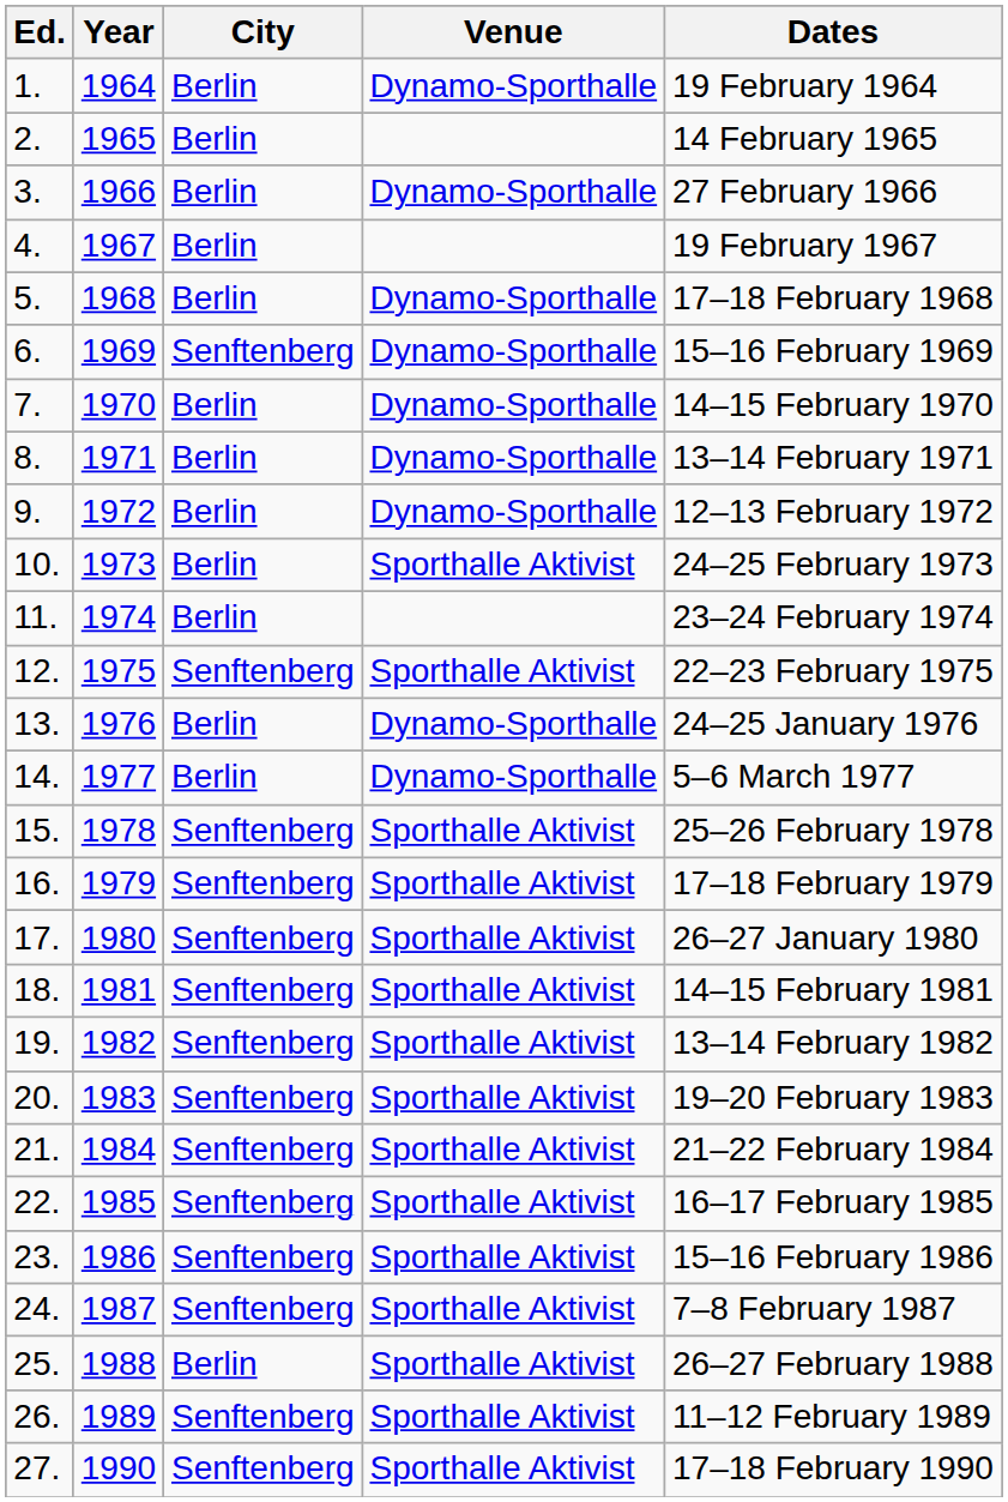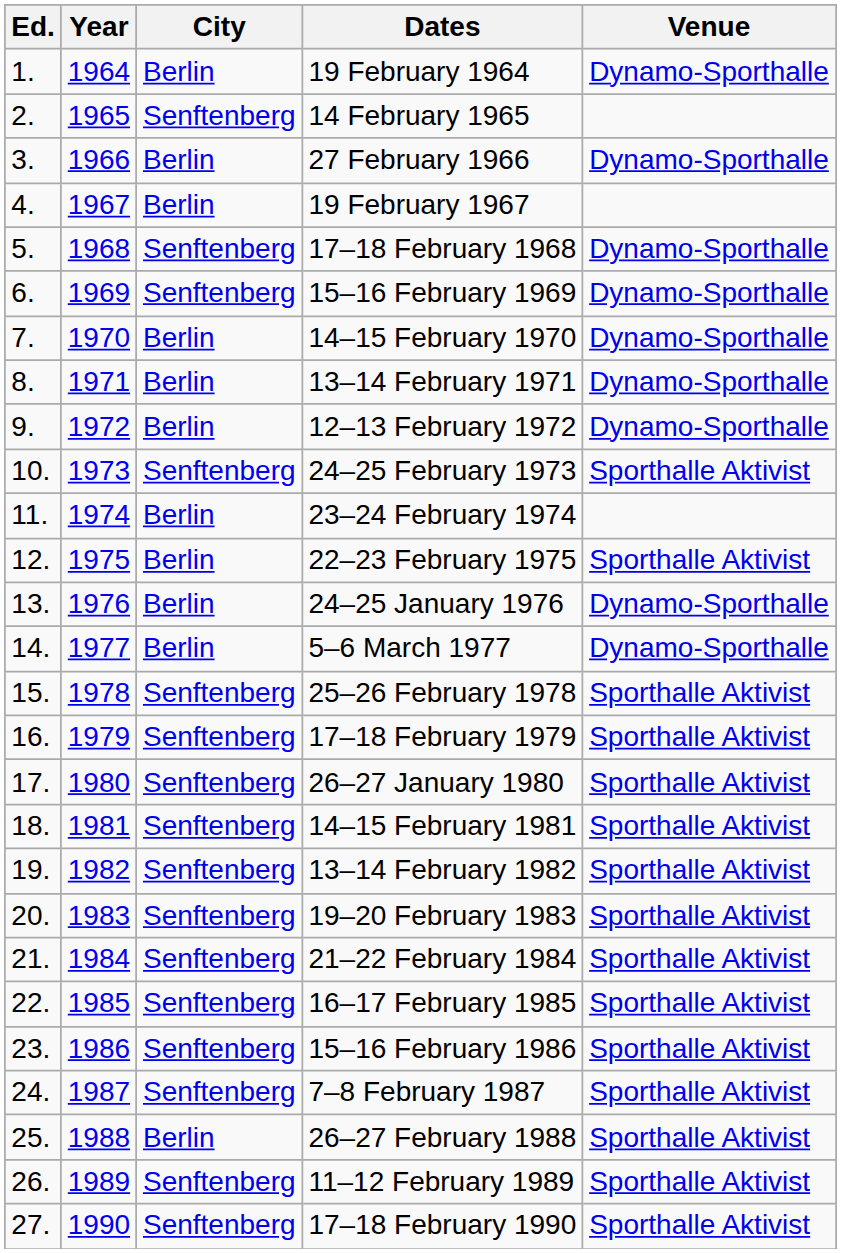 <table class="wikitable">
 <tr>
 <th>Ed.</th>
 <th>Year</th>
 <th>City</th>
+<th>Dates</th>
 <th>Venue</th>
-<th>Dates</th>
 </tr>
 <tr>
 <td>1.</td>
 <td><a href='#'>1964</a></td>
 <td><a href='#'>Berlin</a></td>
+<td>19 February 1964</td>
 <td><a href='#'>Dynamo-Sporthalle</a></td>
-<td>19 February 1964</td>
 </tr>
 <tr>
 <td>2.</td>
 <td><a href='#'>1965</a></td>
-<td><a href='#'>Berlin</a></td>
+<td><a href='#'>Senftenberg</a></td>
+<td>14 February 1965</td>
 <td></td>
-<td>14 February 1965</td>
 </tr>
 <tr>
 <td>3.</td>
 <td><a href='#'>1966</a></td>
 <td><a href='#'>Berlin</a></td>
+<td>27 February 1966</td>
 <td><a href='#'>Dynamo-Sporthalle</a></td>
-<td>27 February 1966</td>
 </tr>
 <tr>
 <td>4.</td>
 <td><a href='#'>1967</a></td>
 <td><a href='#'>Berlin</a></td>
+<td>19 February 1967</td>
 <td></td>
-<td>19 February 1967</td>
 </tr>
 <tr>
 <td>5.</td>
 <td><a href='#'>1968</a></td>
-<td><a href='#'>Berlin</a></td>
+<td><a href='#'>Senftenberg</a></td>
+<td>17–18 February 1968</td>
 <td><a href='#'>Dynamo-Sporthalle</a></td>
-<td>17–18 February 1968</td>
 </tr>
 <tr>
 <td>6.</td>
 <td><a href='#'>1969</a></td>
 <td><a href='#'>Senftenberg</a></td>
+<td>15–16 February 1969</td>
 <td><a href='#'>Dynamo-Sporthalle</a></td>
-<td>15–16 February 1969</td>
 </tr>
 <tr>
 <td>7.</td>
 <td><a href='#'>1970</a></td>
 <td><a href='#'>Berlin</a></td>
+<td>14–15 February 1970</td>
 <td><a href='#'>Dynamo-Sporthalle</a></td>
-<td>14–15 February 1970</td>
 </tr>
 <tr>
 <td>8.</td>
 <td><a href='#'>1971</a></td>
 <td><a href='#'>Berlin</a></td>
+<td>13–14 February 1971</td>
 <td><a href='#'>Dynamo-Sporthalle</a></td>
-<td>13–14 February 1971</td>
 </tr>
 <tr>
 <td>9.</td>
 <td><a href='#'>1972</a></td>
 <td><a href='#'>Berlin</a></td>
+<td>12–13 February 1972</td>
 <td><a href='#'>Dynamo-Sporthalle</a></td>
-<td>12–13 February 1972</td>
 </tr>
 <tr>
 <td>10.</td>
 <td><a href='#'>1973</a></td>
-<td><a href='#'>Berlin</a></td>
+<td><a href='#'>Senftenberg</a></td>
+<td>24–25 February 1973</td>
 <td><a href='#'>Sporthalle Aktivist</a></td>
-<td>24–25 February 1973</td>
 </tr>
 <tr>
 <td>11.</td>
 <td><a href='#'>1974</a></td>
 <td><a href='#'>Berlin</a></td>
+<td>23–24 February 1974</td>
 <td></td>
-<td>23–24 February 1974</td>
 </tr>
 <tr>
 <td>12.</td>
 <td><a href='#'>1975</a></td>
-<td><a href='#'>Senftenberg</a></td>
+<td><a href='#'>Berlin</a></td>
+<td>22–23 February 1975</td>
 <td><a href='#'>Sporthalle Aktivist</a></td>
-<td>22–23 February 1975</td>
 </tr>
 <tr>
 <td>13.</td>
 <td><a href='#'>1976</a></td>
 <td><a href='#'>Berlin</a></td>
+<td>24–25 January 1976</td>
 <td><a href='#'>Dynamo-Sporthalle</a></td>
-<td>24–25 January 1976</td>
 </tr>
 <tr>
 <td>14.</td>
 <td><a href='#'>1977</a></td>
 <td><a href='#'>Berlin</a></td>
+<td>5–6 March 1977</td>
 <td><a href='#'>Dynamo-Sporthalle</a></td>
-<td>5–6 March 1977</td>
 </tr>
 <tr>
 <td>15.</td>
 <td><a href='#'>1978</a></td>
 <td><a href='#'>Senftenberg</a></td>
+<td>25–26 February 1978</td>
 <td><a href='#'>Sporthalle Aktivist</a></td>
-<td>25–26 February 1978</td>
 </tr>
 <tr>
 <td>16.</td>
 <td><a href='#'>1979</a></td>
 <td><a href='#'>Senftenberg</a></td>
+<td>17–18 February 1979</td>
 <td><a href='#'>Sporthalle Aktivist</a></td>
-<td>17–18 February 1979</td>
 </tr>
 <tr>
 <td>17.</td>
 <td><a href='#'>1980</a></td>
 <td><a href='#'>Senftenberg</a></td>
+<td>26–27 January 1980</td>
 <td><a href='#'>Sporthalle Aktivist</a></td>
-<td>26–27 January 1980</td>
 </tr>
 <tr>
 <td>18.</td>
 <td><a href='#'>1981</a></td>
 <td><a href='#'>Senftenberg</a></td>
+<td>14–15 February 1981</td>
 <td><a href='#'>Sporthalle Aktivist</a></td>
-<td>14–15 February 1981</td>
 </tr>
 <tr>
 <td>19.</td>
 <td><a href='#'>1982</a></td>
 <td><a href='#'>Senftenberg</a></td>
+<td>13–14 February 1982</td>
 <td><a href='#'>Sporthalle Aktivist</a></td>
-<td>13–14 February 1982</td>
 </tr>
 <tr>
 <td>20.</td>
 <td><a href='#'>1983</a></td>
 <td><a href='#'>Senftenberg</a></td>
+<td>19–20 February 1983</td>
 <td><a href='#'>Sporthalle Aktivist</a></td>
-<td>19–20 February 1983</td>
 </tr>
 <tr>
 <td>21.</td>
 <td><a href='#'>1984</a></td>
 <td><a href='#'>Senftenberg</a></td>
+<td>21–22 February 1984</td>
 <td><a href='#'>Sporthalle Aktivist</a></td>
-<td>21–22 February 1984</td>
 </tr>
 <tr>
 <td>22.</td>
 <td><a href='#'>1985</a></td>
 <td><a href='#'>Senftenberg</a></td>
+<td>16–17 February 1985</td>
 <td><a href='#'>Sporthalle Aktivist</a></td>
-<td>16–17 February 1985</td>
 </tr>
 <tr>
 <td>23.</td>
 <td><a href='#'>1986</a></td>
 <td><a href='#'>Senftenberg</a></td>
+<td>15–16 February 1986</td>
 <td><a href='#'>Sporthalle Aktivist</a></td>
-<td>15–16 February 1986</td>
 </tr>
 <tr>
 <td>24.</td>
 <td><a href='#'>1987</a></td>
 <td><a href='#'>Senftenberg</a></td>
+<td>7–8 February 1987</td>
 <td><a href='#'>Sporthalle Aktivist</a></td>
-<td>7–8 February 1987</td>
 </tr>
 <tr>
 <td>25.</td>
 <td><a href='#'>1988</a></td>
 <td><a href='#'>Berlin</a></td>
+<td>26–27 February 1988</td>
 <td><a href='#'>Sporthalle Aktivist</a></td>
-<td>26–27 February 1988</td>
 </tr>
 <tr>
 <td>26.</td>
 <td><a href='#'>1989</a></td>
 <td><a href='#'>Senftenberg</a></td>
+<td>11–12 February 1989</td>
 <td><a href='#'>Sporthalle Aktivist</a></td>
-<td>11–12 February 1989</td>
 </tr>
 <tr>
 <td>27.</td>
 <td><a href='#'>1990</a></td>
 <td><a href='#'>Senftenberg</a></td>
+<td>17–18 February 1990</td>
 <td><a href='#'>Sporthalle Aktivist</a></td>
-<td>17–18 February 1990</td>
 </tr>
 </table>
